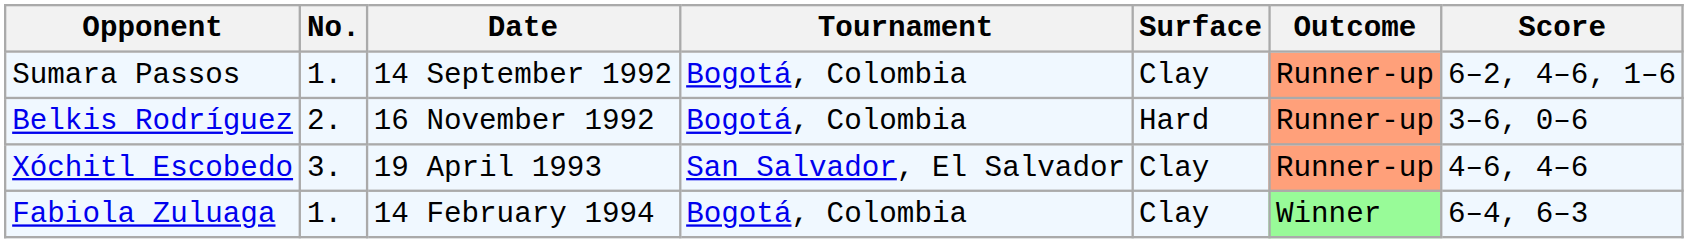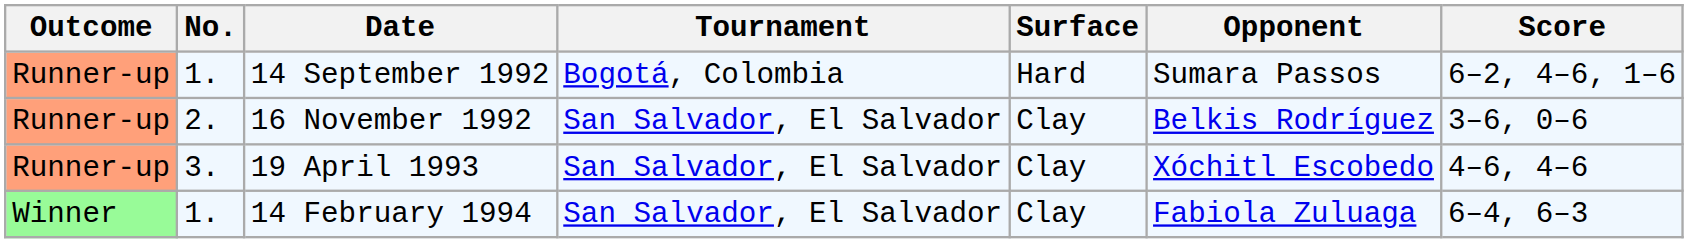 <table class="sortable wikitable" style=font-size:97%>
 <tr>
-<th>Opponent</th>
+<th>Outcome</th>
 <th>No.</th>
 <th>Date</th>
 <th>Tournament</th>
 <th>Surface</th>
-<th>Outcome</th>
+<th>Opponent</th>
 <th>Score</th>
 </tr>
 <tr style="background:#f0f8ff;">
-<td> Sumara Passos</td>
+<td bgcolor=FFA07A>Runner-up</td>
 <td>1.</td>
 <td>14 September 1992</td>
 <td><a href='#'>Bogotá</a>, Colombia</td>
-<td>Clay</td>
-<td bgcolor=FFA07A>Runner-up</td>
+<td>Hard</td>
+<td> Sumara Passos</td>
 <td>6–2, 4–6, 1–6</td>
 </tr>
 <tr style="background:#f0f8ff;">
-<td> <a href='#'>Belkis Rodríguez</a></td>
+<td bgcolor=FFA07A>Runner-up</td>
 <td>2.</td>
 <td>16 November 1992</td>
-<td><a href='#'>Bogotá</a>, Colombia</td>
-<td>Hard</td>
-<td bgcolor=FFA07A>Runner-up</td>
+<td><a href='#'>San Salvador</a>, El Salvador</td>
+<td>Clay</td>
+<td> <a href='#'>Belkis Rodríguez</a></td>
 <td>3–6, 0–6</td>
 </tr>
 <tr bgcolor="#f0f8ff">
-<td> <a href='#'>Xóchitl Escobedo</a></td>
+<td bgcolor=FFA07A>Runner-up</td>
 <td>3.</td>
 <td>19 April 1993</td>
 <td><a href='#'>San Salvador</a>, El Salvador</td>
 <td>Clay</td>
-<td bgcolor=FFA07A>Runner-up</td>
+<td> <a href='#'>Xóchitl Escobedo</a></td>
 <td>4–6, 4–6</td>
 </tr>
 <tr bgcolor="#f0f8ff">
-<td> <a href='#'>Fabiola Zuluaga</a></td>
+<td bgcolor="98FB98">Winner</td>
 <td>1.</td>
 <td>14 February 1994</td>
-<td><a href='#'>Bogotá</a>, Colombia</td>
+<td><a href='#'>San Salvador</a>, El Salvador</td>
 <td>Clay</td>
-<td bgcolor="98FB98">Winner</td>
+<td> <a href='#'>Fabiola Zuluaga</a></td>
 <td>6–4, 6–3</td>
 </tr>
 </table>
